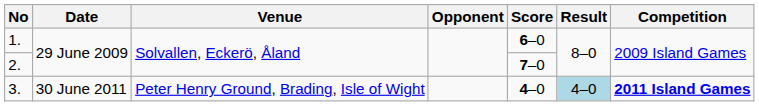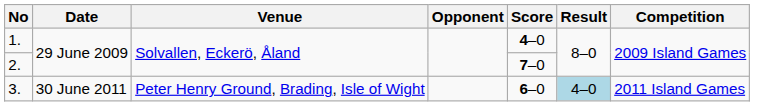 <table class="wikitable" style="font-size:85%;">
 <tr>
 <th>No</th>
 <th>Date</th>
 <th>Venue</th>
 <th>Opponent</th>
 <th>Score</th>
 <th>Result</th>
 <th>Competition</th>
 </tr>
 <tr>
 <td>1.</td>
 <td rowspan="2">29 June 2009</td>
 <td rowspan="2"><a href='#'>Solvallen</a>, <a href='#'>Eckerö</a>, <a href='#'>Åland</a></td>
 <td rowspan="2"></td>
-<td align=center><strong>6</strong>–0</td>
+<td align=center><strong>4</strong>–0</td>
 <td rowspan="2" style="text-align:center">8–0</td>
 <td rowspan="2"><a href='#'>2009 Island Games</a></td>
 </tr>
 <tr>
 <td>2.</td>
 <td align=center><strong>7</strong>–0</td>
 </tr>
 <tr>
 <td>3.</td>
 <td>30 June 2011</td>
 <td><a href='#'>Peter Henry Ground</a>, <a href='#'>Brading</a>, <a href='#'>Isle of Wight</a></td>
 <td></td>
-<td align=center><strong>4</strong>–0</td>
+<td align=center><strong>6</strong>–0</td>
 <td align=center style="background: lightblue;">4–0</td>
-<td><strong><a href='#'>2011 Island Games</a></strong></td>
+<td><a href='#'>2011 Island Games</a></td>
 </tr>
 </table>
